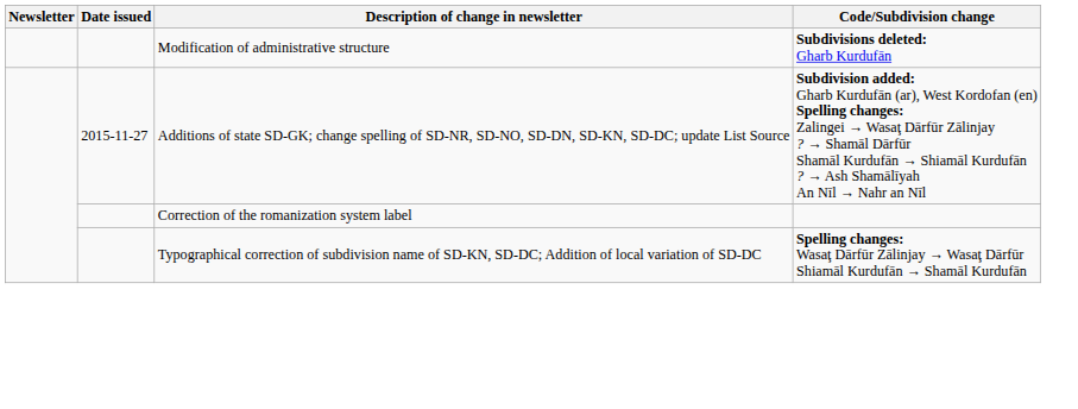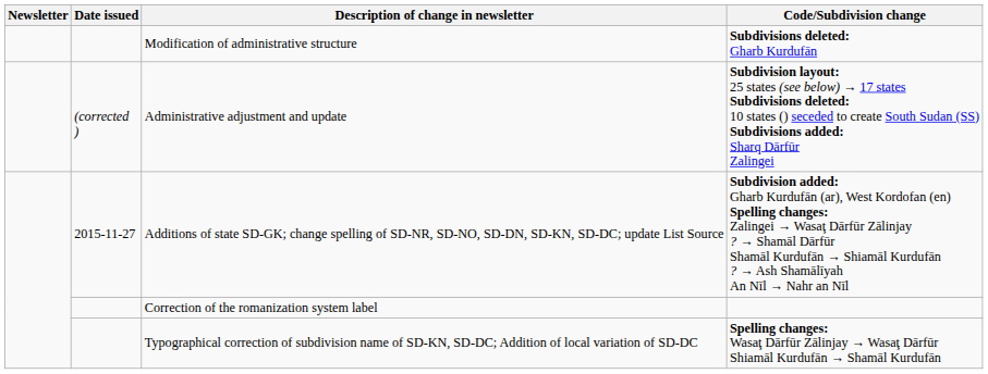 <table class="wikitable">
 <tr>
 <th>Newsletter</th>
 <th>Date issued</th>
 <th>Description of change in newsletter</th>
 <th>Code/Subdivision change</th>
 </tr>
 <tr>
 <td id="I-9"></td>
 <td></td>
 <td>Modification of administrative structure</td>
 <td style=white-space:nowrap><strong>Subdivisions deleted:</strong><br>  <a href='#'>Gharb Kurdufān</a></td>
+</tr>
+<tr>
+<td id="II-3"></td>
+<td><br> <em>(corrected<br> )</em></td>
+<td>Administrative adjustment and update</td>
+<td style=white-space:nowrap><strong>Subdivision layout:</strong><br> 25 states <em>(see below)</em> → <a href='#'>17 states</a><br> <strong>Subdivisions deleted:</strong><br> 10 states () <a href='#'>seceded</a> to create <a href='#'>South Sudan (SS)</a><br> <strong>Subdivisions added:</strong><br>  <a href='#'>Sharq Dārfūr</a><br>  <a href='#'>Zalingei</a></td>
 </tr>
 <tr>
 <td rowspan="3"></td>
 <td>2015-11-27</td>
 <td>Additions of state SD-GK; change spelling of SD-NR, SD-NO, SD-DN, SD-KN, SD-DC; update List Source</td>
 <td><strong>Subdivision added:</strong><br> Gharb Kurdufān (ar), West Kordofan (en)<br><strong>Spelling changes:</strong><br> Zalingei → Wasaţ Dārfūr Zālinjay<br> <em>?</em>  → Shamāl Dārfūr<br> Shamāl Kurdufān → Shiamāl Kurdufān<br> <em>?</em> → Ash Shamālīyah<br> An Nīl → Nahr an Nīl</td>
 </tr>
 <tr>
 <td></td>
 <td>Correction of the romanization system label</td>
 <td></td>
 </tr>
 <tr>
 <td></td>
 <td>Typographical correction of subdivision name of SD-KN, SD-DC; Addition of local variation of SD-DC</td>
 <td><strong>Spelling changes:</strong><br> Wasaţ Dārfūr Zālinjay → Wasaţ Dārfūr<br> Shiamāl Kurdufān → Shamāl Kurdufān</td>
 </tr>
 </table>
